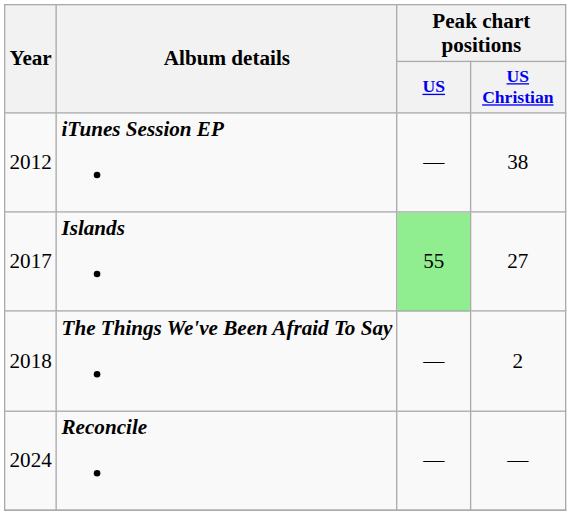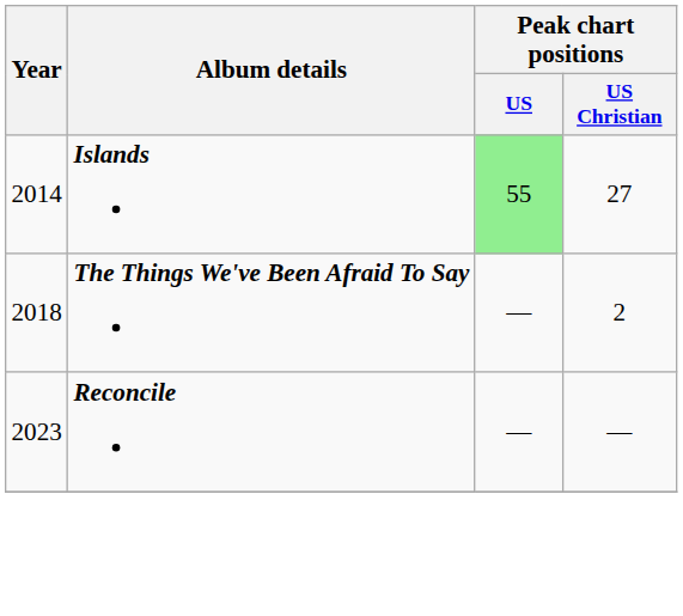 <table class="wikitable" style="text-align:center;">
 <tr>
 <th rowspan="2">Year</th>
 <th rowspan="2">Album details</th>
 <th colspan="2" style="width:120px;">Peak chart positions</th>
 </tr>
 <tr style="font-size:smaller;">
 <th style="width:40px;"><a href='#'>US</a></th>
 <th style="width:40px;"><a href='#'>US<br>Christian</a></th>
 </tr>
 <tr>
-<td>2012</td>
-<td style="text-align:left;"><strong><em>iTunes Session EP</em></strong><br><ul><li></li></ul></td>
-<td>—</td>
-<td>38</td>
-</tr>
-<tr>
-<td>2017</td>
+<td>2014</td>
 <td style="text-align:left;"><strong><em>Islands</em></strong><br><ul><li></li></ul></td>
 <td style="background: lightgreen;">55</td>
 <td>27</td>
 </tr>
 <tr>
 <td>2018</td>
 <td style="text-align:left;"><strong><em>The Things We've Been Afraid To Say</em></strong><br><ul><li></li></ul></td>
 <td>—</td>
 <td>2</td>
 </tr>
 <tr>
-<td>2024</td>
+<td>2023</td>
 <td style="text-align:left;"><strong><em>Reconcile</em></strong><br><ul><li></li></ul></td>
 <td>—</td>
 <td>—</td>
 </tr>
 <tr>
 </tr>
 </table>
